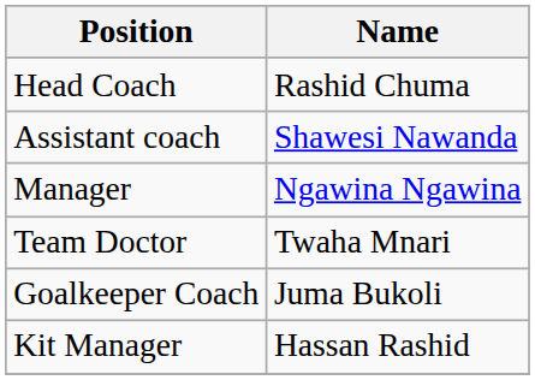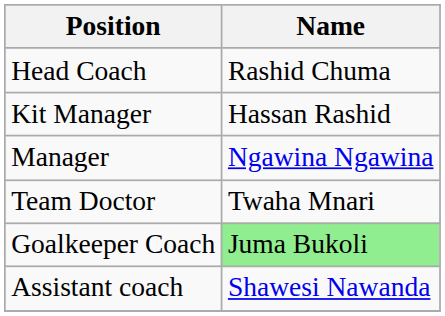 <table class="wikitable">
 <tr>
 <th>Position</th>
 <th>Name</th>
 </tr>
 <tr>
 <td>Head Coach</td>
 <td> Rashid Chuma</td>
 </tr>
 <tr>
-<td>Assistant coach</td>
-<td> <a href='#'>Shawesi Nawanda</a></td>
+<td>Kit Manager</td>
+<td> Hassan Rashid</td>
 </tr>
 <tr>
 <td>Manager</td>
 <td> <a href='#'>Ngawina Ngawina</a></td>
 </tr>
 <tr>
 <td>Team Doctor</td>
 <td> Twaha Mnari</td>
 </tr>
 <tr>
 <td>Goalkeeper Coach</td>
-<td> Juma Bukoli</td>
+<td style="background: lightgreen;"> Juma Bukoli</td>
 </tr>
 <tr>
-<td>Kit Manager</td>
-<td> Hassan Rashid</td>
+<td>Assistant coach</td>
+<td> <a href='#'>Shawesi Nawanda</a></td>
 </tr>
 <tr>
 </tr>
 </table>
